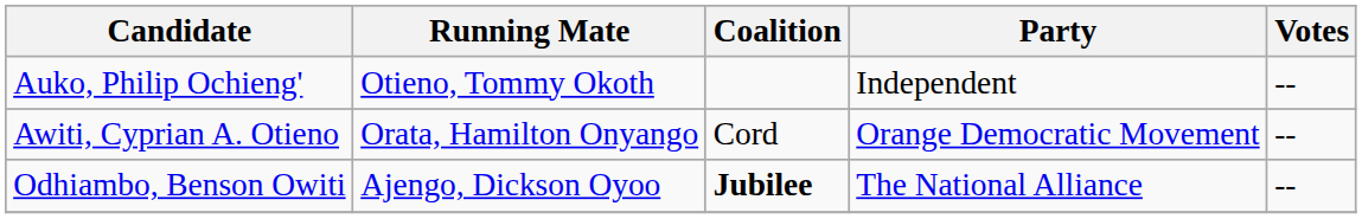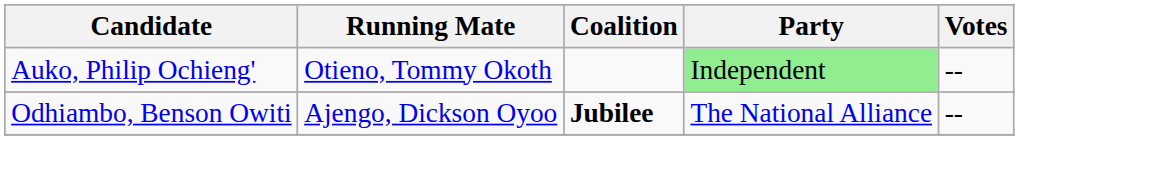 <table class="wikitable sortable">
 <tr>
 <th>Candidate</th>
 <th>Running Mate</th>
 <th>Coalition</th>
 <th>Party</th>
 <th>Votes</th>
 </tr>
 <tr>
 <td><a href='#'>Auko, Philip Ochieng'</a></td>
 <td><a href='#'>Otieno, Tommy Okoth</a></td>
 <td></td>
-<td>Independent</td>
-<td>--</td>
-</tr>
-<tr>
-<td><a href='#'>Awiti, Cyprian A. Otieno</a></td>
-<td><a href='#'>Orata, Hamilton Onyango</a></td>
-<td>Cord</td>
-<td><a href='#'>Orange Democratic Movement</a></td>
+<td style="background: lightgreen;">Independent</td>
 <td>--</td>
 </tr>
 <tr>
 <td><a href='#'>Odhiambo, Benson Owiti</a></td>
 <td><a href='#'>Ajengo, Dickson Oyoo</a></td>
 <td><strong>Jubilee</strong></td>
 <td><a href='#'>The National Alliance</a></td>
 <td>--</td>
 </tr>
 <tr>
 </tr>
 </table>
